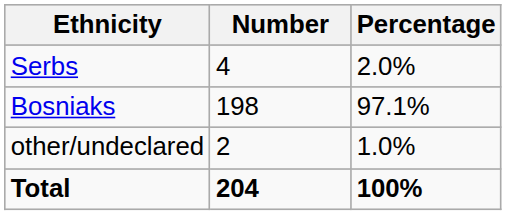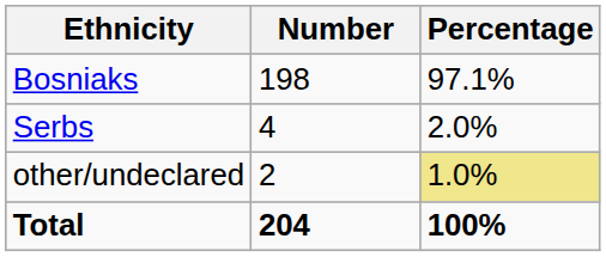 <table class="wikitable">
 <tr>
 <th width="100px">Ethnicity</th>
 <th width="80px">Number</th>
 <th width="80px">Percentage</th>
 </tr>
 <tr>
+<td><a href='#'>Bosniaks</a></td>
+<td>198</td>
+<td>97.1%</td>
+</tr>
+<tr>
 <td><a href='#'>Serbs</a></td>
 <td>4</td>
 <td>2.0%</td>
 </tr>
 <tr>
-<td><a href='#'>Bosniaks</a></td>
-<td>198</td>
-<td>97.1%</td>
-</tr>
-<tr>
 <td>other/undeclared</td>
 <td>2</td>
-<td>1.0%</td>
+<td style="background: khaki;">1.0%</td>
 </tr>
 <tr>
 <td><strong>Total</strong></td>
 <td><strong>204</strong></td>
 <td><strong>100%</strong></td>
 </tr>
 </table>
